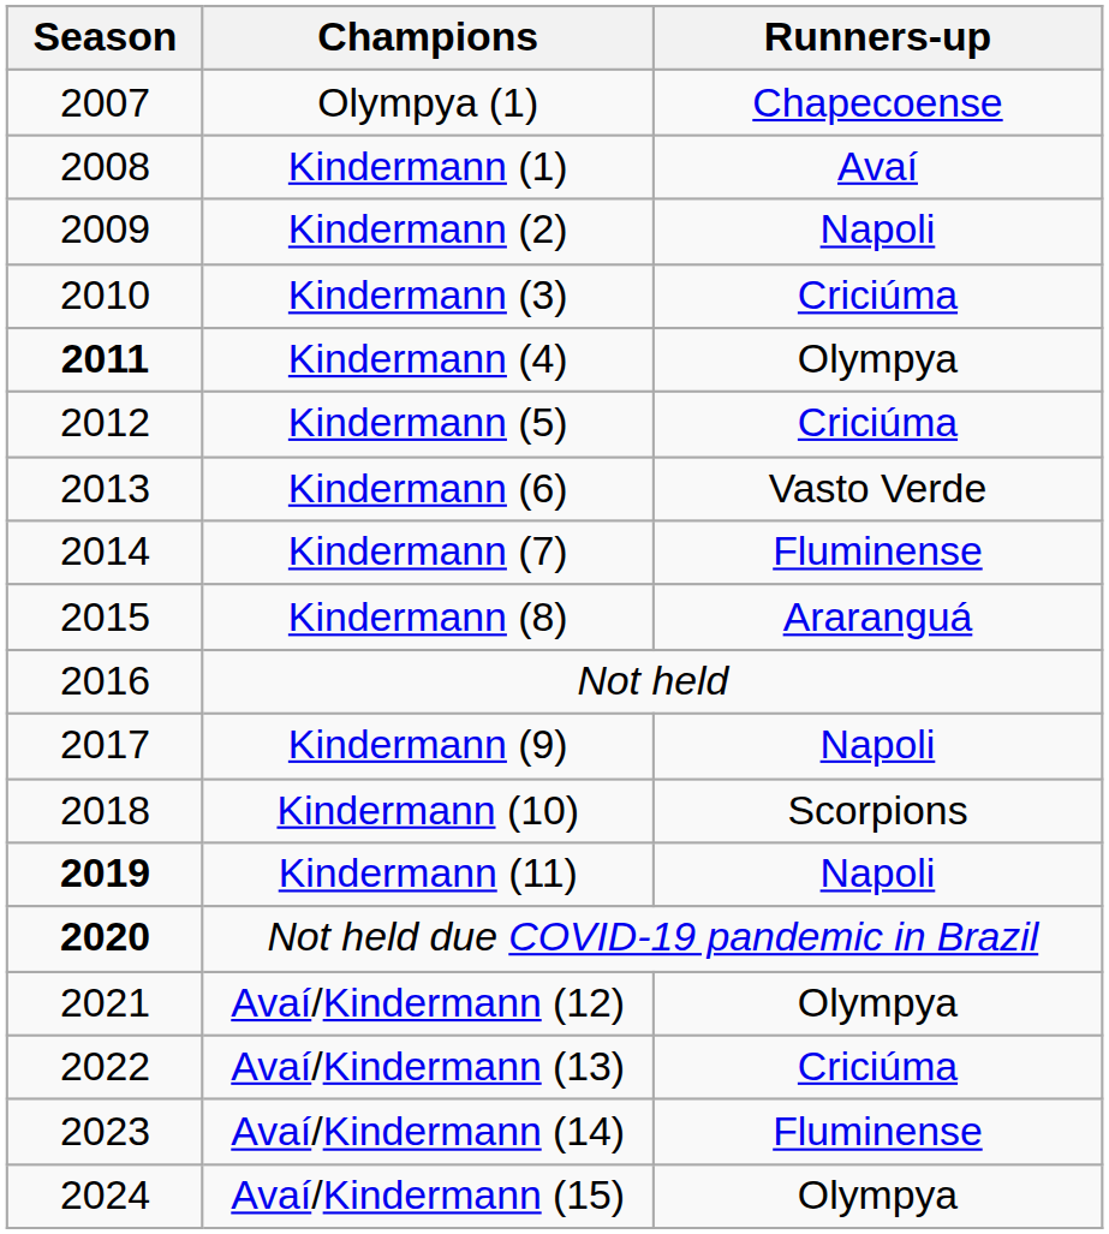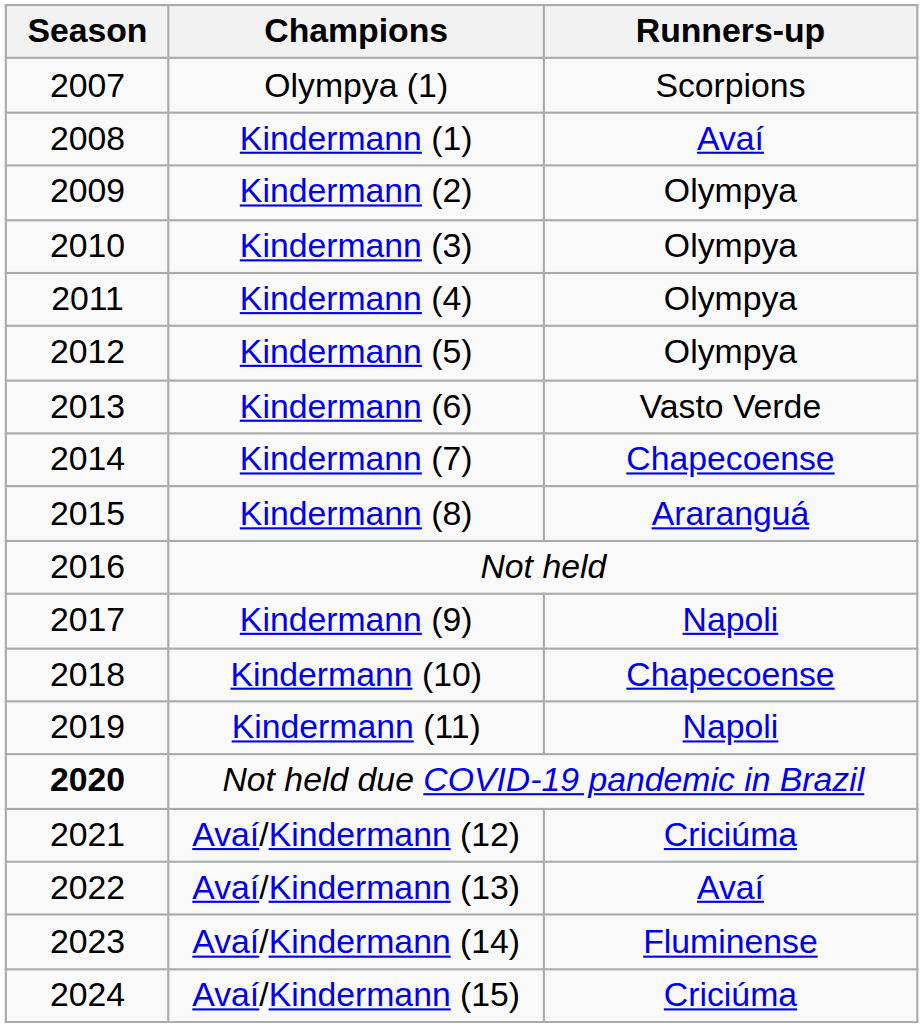 <table class="wikitable" style="text-align:center; margin-left:1em;">
 <tr>
 <th style="width:70px">Season</th>
 <th style="width:170px">Champions</th>
 <th style="width:170px">Runners-up</th>
 </tr>
 <tr>
 <td>2007</td>
 <td>Olympya (1)</td>
-<td><a href='#'>Chapecoense</a></td>
+<td>Scorpions</td>
 </tr>
 <tr>
 <td>2008</td>
 <td><a href='#'>Kindermann</a> (1)</td>
 <td><a href='#'>Avaí</a></td>
 </tr>
 <tr>
 <td>2009</td>
 <td><a href='#'>Kindermann</a> (2)</td>
-<td><a href='#'>Napoli</a></td>
+<td>Olympya</td>
 </tr>
 <tr>
 <td>2010</td>
 <td><a href='#'>Kindermann</a> (3)</td>
-<td><a href='#'>Criciúma</a></td>
+<td>Olympya</td>
 </tr>
 <tr>
-<td><strong>2011</strong></td>
+<td>2011</td>
 <td><a href='#'>Kindermann</a> (4)</td>
 <td>Olympya</td>
 </tr>
 <tr>
 <td>2012</td>
 <td><a href='#'>Kindermann</a> (5)</td>
-<td><a href='#'>Criciúma</a></td>
+<td>Olympya</td>
 </tr>
 <tr>
 <td>2013</td>
 <td><a href='#'>Kindermann</a> (6)</td>
 <td>Vasto Verde</td>
 </tr>
 <tr>
 <td>2014</td>
 <td><a href='#'>Kindermann</a> (7)</td>
-<td><a href='#'>Fluminense</a></td>
+<td><a href='#'>Chapecoense</a></td>
 </tr>
 <tr>
 <td>2015</td>
 <td><a href='#'>Kindermann</a> (8)</td>
 <td><a href='#'>Araranguá</a></td>
 </tr>
 <tr>
 <td>2016</td>
 <td colspan=2><em>Not held</em></td>
 </tr>
 <tr>
 <td>2017</td>
 <td><a href='#'>Kindermann</a> (9)</td>
 <td><a href='#'>Napoli</a></td>
 </tr>
 <tr>
 <td>2018</td>
 <td><a href='#'>Kindermann</a> (10)</td>
-<td>Scorpions</td>
+<td><a href='#'>Chapecoense</a></td>
 </tr>
 <tr>
-<td><strong>2019</strong></td>
+<td>2019</td>
 <td><a href='#'>Kindermann</a> (11)</td>
 <td><a href='#'>Napoli</a></td>
 </tr>
 <tr>
 <td><strong>2020</strong></td>
 <td colspan=2><em>Not held due <a href='#'>COVID-19 pandemic in Brazil</a></em></td>
 </tr>
 <tr>
 <td>2021</td>
 <td><a href='#'>Avaí</a>/<a href='#'>Kindermann</a> (12)</td>
-<td>Olympya</td>
+<td><a href='#'>Criciúma</a></td>
 </tr>
 <tr>
 <td>2022</td>
 <td><a href='#'>Avaí</a>/<a href='#'>Kindermann</a> (13)</td>
-<td><a href='#'>Criciúma</a></td>
+<td><a href='#'>Avaí</a></td>
 </tr>
 <tr>
 <td>2023</td>
 <td><a href='#'>Avaí</a>/<a href='#'>Kindermann</a> (14)</td>
 <td><a href='#'>Fluminense</a></td>
 </tr>
 <tr>
 <td>2024</td>
 <td><a href='#'>Avaí</a>/<a href='#'>Kindermann</a> (15)</td>
-<td>Olympya</td>
+<td><a href='#'>Criciúma</a></td>
 </tr>
 </table>
